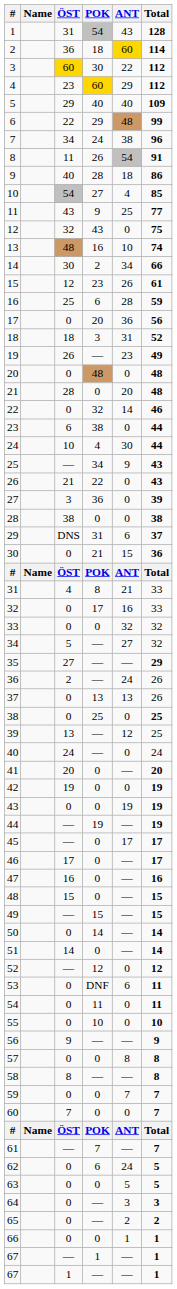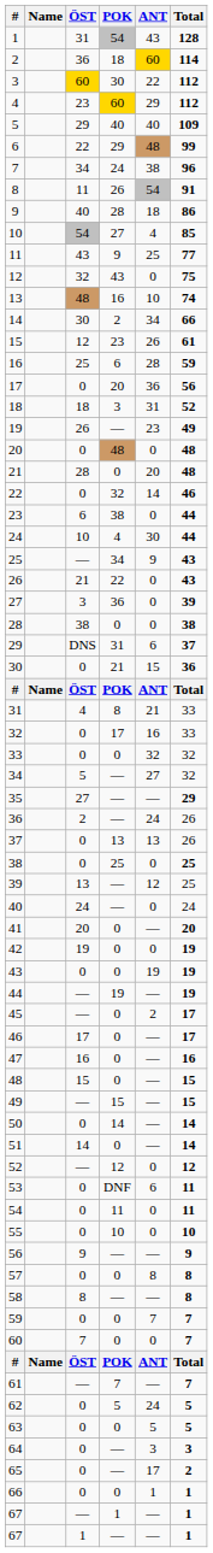 <table class="wikitable sortable" style="text-align:center;">
 <tr>
 <th>#</th>
 <th>Name</th>
 <th><a href='#'>ÖST</a></th>
 <th><a href='#'>POK</a></th>
 <th><a href='#'>ANT</a></th>
 <th><strong>Total</strong> </th>
 </tr>
 <tr>
 <td>1</td>
 <td align="left"></td>
 <td>31</td>
 <td bgcolor="silver">54</td>
 <td>43</td>
 <td><strong>128</strong></td>
 </tr>
 <tr>
 <td>2</td>
 <td align="left"></td>
 <td>36</td>
 <td>18</td>
 <td bgcolor="gold">60</td>
 <td><strong>114</strong></td>
 </tr>
 <tr>
 <td>3</td>
 <td align="left"></td>
 <td bgcolor="gold">60</td>
 <td>30</td>
 <td>22</td>
 <td><strong>112</strong></td>
 </tr>
 <tr>
 <td>4</td>
 <td align="left"></td>
 <td>23</td>
 <td bgcolor="gold">60</td>
 <td>29</td>
 <td><strong>112</strong></td>
 </tr>
 <tr>
 <td>5</td>
 <td align="left"></td>
 <td>29</td>
 <td>40</td>
 <td>40</td>
 <td><strong>109</strong></td>
 </tr>
 <tr>
 <td>6</td>
 <td align="left"></td>
 <td>22</td>
 <td>29</td>
 <td bgcolor="CC9966">48</td>
 <td><strong>99</strong></td>
 </tr>
 <tr>
 <td>7</td>
 <td align="left"></td>
 <td>34</td>
 <td>24</td>
 <td>38</td>
 <td><strong>96</strong></td>
 </tr>
 <tr>
 <td>8</td>
 <td align="left"></td>
 <td>11</td>
 <td>26</td>
 <td bgcolor="silver">54</td>
 <td><strong>91</strong></td>
 </tr>
 <tr>
 <td>9</td>
 <td align="left"></td>
 <td>40</td>
 <td>28</td>
 <td>18</td>
 <td><strong>86</strong></td>
 </tr>
 <tr>
 <td>10</td>
 <td align="left"></td>
 <td bgcolor="silver">54</td>
 <td>27</td>
 <td>4</td>
 <td><strong>85</strong></td>
 </tr>
 <tr>
 <td>11</td>
 <td align="left"></td>
 <td>43</td>
 <td>9</td>
 <td>25</td>
 <td><strong>77</strong></td>
 </tr>
 <tr>
 <td>12</td>
 <td align="left"></td>
 <td>32</td>
 <td>43</td>
 <td>0</td>
 <td><strong>75</strong></td>
 </tr>
 <tr>
 <td>13</td>
 <td align="left"></td>
 <td bgcolor="CC9966">48</td>
 <td>16</td>
 <td>10</td>
 <td><strong>74</strong></td>
 </tr>
 <tr>
 <td>14</td>
 <td align="left"></td>
 <td>30</td>
 <td>2</td>
 <td>34</td>
 <td><strong>66</strong></td>
 </tr>
 <tr>
 <td>15</td>
 <td align="left"></td>
 <td>12</td>
 <td>23</td>
 <td>26</td>
 <td><strong>61</strong></td>
 </tr>
 <tr>
 <td>16</td>
 <td align="left"></td>
 <td>25</td>
 <td>6</td>
 <td>28</td>
 <td><strong>59</strong></td>
 </tr>
 <tr>
 <td>17</td>
 <td align="left"></td>
 <td>0</td>
 <td>20</td>
 <td>36</td>
 <td><strong>56</strong></td>
 </tr>
 <tr>
 <td>18</td>
 <td align="left"></td>
 <td>18</td>
 <td>3</td>
 <td>31</td>
 <td><strong>52</strong></td>
 </tr>
 <tr>
 <td>19</td>
 <td align="left"></td>
 <td>26</td>
 <td>—</td>
 <td>23</td>
 <td><strong>49</strong></td>
 </tr>
 <tr>
 <td>20</td>
 <td align="left"></td>
 <td>0</td>
 <td bgcolor="CC9966">48</td>
 <td>0</td>
 <td><strong>48</strong></td>
 </tr>
 <tr>
 <td>21</td>
 <td align="left"></td>
 <td>28</td>
 <td>0</td>
 <td>20</td>
 <td><strong>48</strong></td>
 </tr>
 <tr>
 <td>22</td>
 <td align="left"></td>
 <td>0</td>
 <td>32</td>
 <td>14</td>
 <td><strong>46</strong></td>
 </tr>
 <tr>
 <td>23</td>
 <td align="left"></td>
 <td>6</td>
 <td>38</td>
 <td>0</td>
 <td><strong>44</strong></td>
 </tr>
 <tr>
 <td>24</td>
 <td align="left"></td>
 <td>10</td>
 <td>4</td>
 <td>30</td>
 <td><strong>44</strong></td>
 </tr>
 <tr>
 <td>25</td>
 <td align="left"></td>
 <td>—</td>
 <td>34</td>
 <td>9</td>
 <td><strong>43</strong></td>
 </tr>
 <tr>
 <td>26</td>
 <td align="left"></td>
 <td>21</td>
 <td>22</td>
 <td>0</td>
 <td><strong>43</strong></td>
 </tr>
 <tr>
 <td>27</td>
 <td align="left"></td>
 <td>3</td>
 <td>36</td>
 <td>0</td>
 <td><strong>39</strong></td>
 </tr>
 <tr>
 <td>28</td>
 <td align="left"></td>
 <td>38</td>
 <td>0</td>
 <td>0</td>
 <td><strong>38</strong></td>
 </tr>
 <tr>
 <td>29</td>
 <td align="left"></td>
 <td>DNS</td>
 <td>31</td>
 <td>6</td>
 <td><strong>37</strong></td>
 </tr>
 <tr>
 <td>30</td>
 <td align="left"></td>
 <td>0</td>
 <td>21</td>
 <td>15</td>
 <td><strong>36</strong></td>
 </tr>
 <tr>
 <th>#</th>
 <th>Name</th>
 <th><a href='#'>ÖST</a></th>
 <th><a href='#'>POK</a></th>
 <th><a href='#'>ANT</a></th>
 <th><strong>Total</strong></th>
 </tr>
 <tr>
 <td>31</td>
 <td align="left"></td>
 <td>4</td>
 <td>8</td>
 <td>21</td>
 <td>33</td>
 </tr>
 <tr>
 <td>32</td>
 <td align="left"></td>
 <td>0</td>
 <td>17</td>
 <td>16</td>
 <td>33</td>
 </tr>
 <tr>
 <td>33</td>
 <td align="left"></td>
 <td>0</td>
 <td>0</td>
 <td>32</td>
 <td>32</td>
 </tr>
 <tr>
 <td>34</td>
 <td align="left"></td>
 <td>5</td>
 <td>—</td>
 <td>27</td>
 <td>32</td>
 </tr>
 <tr>
 <td>35</td>
 <td align="left"></td>
 <td>27</td>
 <td>—</td>
 <td>—</td>
 <td><strong>29</strong></td>
 </tr>
 <tr>
 <td>36</td>
 <td align="left"></td>
 <td>2</td>
 <td>—</td>
 <td>24</td>
 <td>26</td>
 </tr>
 <tr>
 <td>37</td>
 <td align="left"></td>
 <td>0</td>
 <td>13</td>
 <td>13</td>
 <td>26</td>
 </tr>
 <tr>
 <td>38</td>
 <td align="left"></td>
 <td>0</td>
 <td>25</td>
 <td>0</td>
 <td><strong>25</strong></td>
 </tr>
 <tr>
 <td>39</td>
 <td align="left"></td>
 <td>13</td>
 <td>—</td>
 <td>12</td>
 <td>25</td>
 </tr>
 <tr>
 <td>40</td>
 <td align="left"></td>
 <td>24</td>
 <td>—</td>
 <td>0</td>
 <td>24</td>
 </tr>
 <tr>
 <td>41</td>
 <td align="left"></td>
 <td>20</td>
 <td>0</td>
 <td>—</td>
 <td><strong>20</strong></td>
 </tr>
 <tr>
 <td>42</td>
 <td align="left"></td>
 <td>19</td>
 <td>0</td>
 <td>0</td>
 <td><strong>19</strong></td>
 </tr>
 <tr>
 <td>43</td>
 <td align="left"></td>
 <td>0</td>
 <td>0</td>
 <td>19</td>
 <td><strong>19</strong></td>
 </tr>
 <tr>
 <td>44</td>
 <td align="left"></td>
 <td>—</td>
 <td>19</td>
 <td>—</td>
 <td><strong>19</strong></td>
 </tr>
 <tr>
 <td>45</td>
 <td align="left"></td>
 <td>—</td>
 <td>0</td>
-<td>17</td>
+<td>2</td>
 <td><strong>17</strong></td>
 </tr>
 <tr>
 <td>46</td>
 <td align="left"></td>
 <td>17</td>
 <td>0</td>
 <td>—</td>
 <td><strong>17</strong></td>
 </tr>
 <tr>
 <td>47</td>
 <td align="left"></td>
 <td>16</td>
 <td>0</td>
 <td>—</td>
 <td><strong>16</strong></td>
 </tr>
 <tr>
 <td>48</td>
 <td align="left"></td>
 <td>15</td>
 <td>0</td>
 <td>—</td>
 <td><strong>15</strong></td>
 </tr>
 <tr>
 <td>49</td>
 <td align="left"></td>
 <td>—</td>
 <td>15</td>
 <td>—</td>
 <td><strong>15</strong></td>
 </tr>
 <tr>
 <td>50</td>
 <td align="left"></td>
 <td>0</td>
 <td>14</td>
 <td>—</td>
 <td><strong>14</strong></td>
 </tr>
 <tr>
 <td>51</td>
 <td align="left"></td>
 <td>14</td>
 <td>0</td>
 <td>—</td>
 <td><strong>14</strong></td>
 </tr>
 <tr>
 <td>52</td>
 <td align="left"></td>
 <td>—</td>
 <td>12</td>
 <td>0</td>
 <td><strong>12</strong></td>
 </tr>
 <tr>
 <td>53</td>
 <td align="left"></td>
 <td>0</td>
 <td>DNF</td>
 <td>6</td>
 <td><strong>11</strong></td>
 </tr>
 <tr>
 <td>54</td>
 <td align="left"></td>
 <td>0</td>
 <td>11</td>
 <td>0</td>
 <td><strong>11</strong></td>
 </tr>
 <tr>
 <td>55</td>
 <td align="left"></td>
 <td>0</td>
 <td>10</td>
 <td>0</td>
 <td><strong>10</strong></td>
 </tr>
 <tr>
 <td>56</td>
 <td align="left"></td>
 <td>9</td>
 <td>—</td>
 <td>—</td>
 <td><strong>9</strong></td>
 </tr>
 <tr>
 <td>57</td>
 <td align="left"></td>
 <td>0</td>
 <td>0</td>
 <td>8</td>
 <td><strong>8</strong></td>
 </tr>
 <tr>
 <td>58</td>
 <td align="left"></td>
 <td>8</td>
 <td>—</td>
 <td>—</td>
 <td><strong>8</strong></td>
 </tr>
 <tr>
 <td>59</td>
 <td align="left"></td>
 <td>0</td>
 <td>0</td>
 <td>7</td>
 <td><strong>7</strong></td>
 </tr>
 <tr>
 <td>60</td>
 <td align="left"></td>
 <td>7</td>
 <td>0</td>
 <td>0</td>
 <td><strong>7</strong></td>
 </tr>
 <tr>
 <th>#</th>
 <th>Name</th>
 <th><a href='#'>ÖST</a></th>
 <th><a href='#'>POK</a></th>
 <th><a href='#'>ANT</a></th>
 <th><strong>Total</strong></th>
 </tr>
 <tr>
 <td>61</td>
 <td align="left"></td>
 <td>—</td>
 <td>7</td>
 <td>—</td>
 <td><strong>7</strong></td>
 </tr>
 <tr>
 <td>62</td>
 <td align="left"></td>
 <td>0</td>
-<td>6</td>
+<td>5</td>
 <td>24</td>
 <td><strong>5</strong></td>
 </tr>
 <tr>
 <td>63</td>
 <td align="left"></td>
 <td>0</td>
 <td>0</td>
 <td>5</td>
 <td><strong>5</strong></td>
 </tr>
 <tr>
 <td>64</td>
 <td align="left"></td>
 <td>0</td>
 <td>—</td>
 <td>3</td>
 <td><strong>3</strong></td>
 </tr>
 <tr>
 <td>65</td>
 <td align="left"></td>
 <td>0</td>
 <td>—</td>
-<td>2</td>
+<td>17</td>
 <td><strong>2</strong></td>
 </tr>
 <tr>
 <td>66</td>
 <td align="left"></td>
 <td>0</td>
 <td>0</td>
 <td>1</td>
 <td><strong>1</strong></td>
 </tr>
 <tr>
 <td>67</td>
 <td align="left"></td>
 <td>—</td>
 <td>1</td>
 <td>—</td>
 <td><strong>1</strong></td>
 </tr>
 <tr>
 <td>67</td>
 <td align="left"></td>
 <td>1</td>
 <td>—</td>
 <td>—</td>
 <td><strong>1</strong></td>
 </tr>
 </table>
